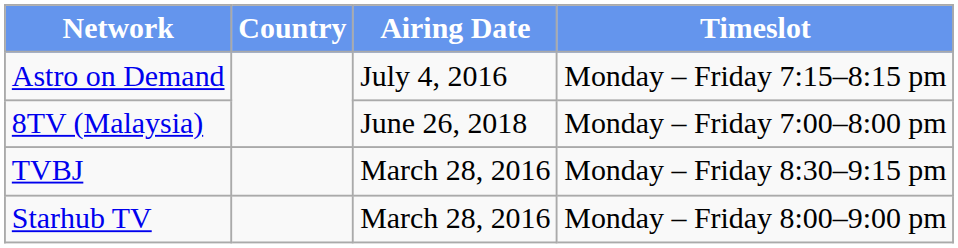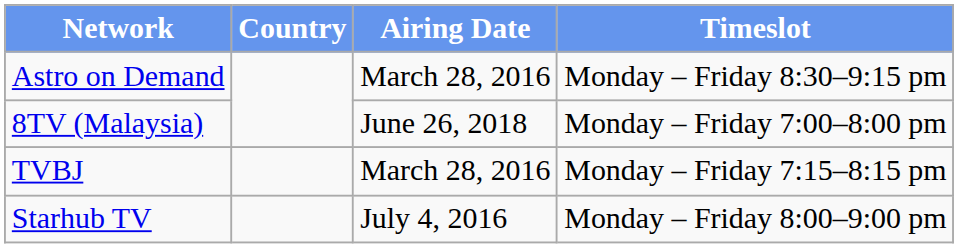 <table class="wikitable">
 <tr>
 <th style="background:cornflowerblue; color:white;">Network</th>
 <th style="background:cornflowerblue; color:white;">Country</th>
 <th style="background:cornflowerblue; color:white;">Airing Date</th>
 <th style="background:cornflowerblue; color:white;">Timeslot</th>
 </tr>
 <tr>
 <td><a href='#'>Astro on Demand</a></td>
 <td rowspan=2></td>
-<td>July 4, 2016</td>
-<td>Monday – Friday 7:15–8:15 pm</td>
+<td>March 28, 2016</td>
+<td>Monday – Friday 8:30–9:15 pm</td>
 </tr>
 <tr>
 <td><a href='#'>8TV (Malaysia)</a></td>
 <td>June 26, 2018</td>
 <td>Monday – Friday 7:00–8:00 pm</td>
 </tr>
 <tr>
 <td><a href='#'>TVBJ</a></td>
 <td></td>
 <td>March 28, 2016</td>
-<td>Monday – Friday 8:30–9:15 pm</td>
+<td>Monday – Friday 7:15–8:15 pm</td>
 </tr>
 <tr>
 <td><a href='#'>Starhub TV</a></td>
 <td></td>
-<td>March 28, 2016</td>
+<td>July 4, 2016</td>
 <td>Monday – Friday 8:00–9:00 pm</td>
 </tr>
 </table>
